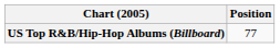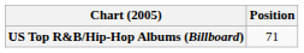 <table class="wikitable plainrowheaders" style="text-align:center">
 <tr>
 <th scope="col">Chart (2005)</th>
 <th scope="col">Position</th>
 </tr>
 <tr>
 <th scope="row">US Top R&B/Hip-Hop Albums (<em>Billboard</em>)</th>
-<td>77</td>
+<td>71</td>
 </tr>
 </table>
